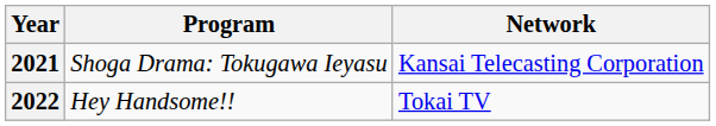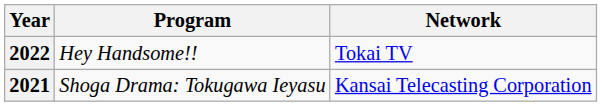 <table class="wikitable plainrowheaders">
 <tr>
 <th>Year</th>
 <th>Program</th>
 <th>Network</th>
 </tr>
 <tr>
+<th scope="row">2022</th>
+<td><em>Hey Handsome!!</em></td>
+<td><a href='#'>Tokai TV</a></td>
+</tr>
+<tr>
 <th scope="row">2021</th>
 <td><em>Shoga Drama: Tokugawa Ieyasu</em></td>
 <td><a href='#'>Kansai Telecasting Corporation</a></td>
 </tr>
-<tr>
-<th scope="row">2022</th>
-<td><em>Hey Handsome!!</em></td>
-<td><a href='#'>Tokai TV</a></td>
-</tr>
 </table>
